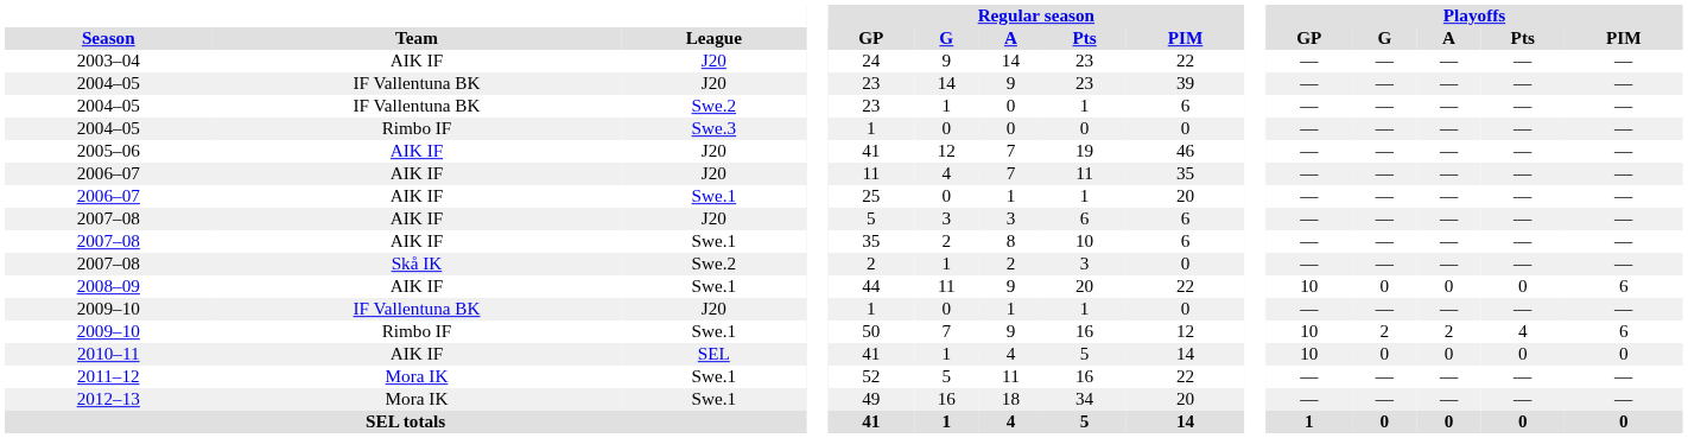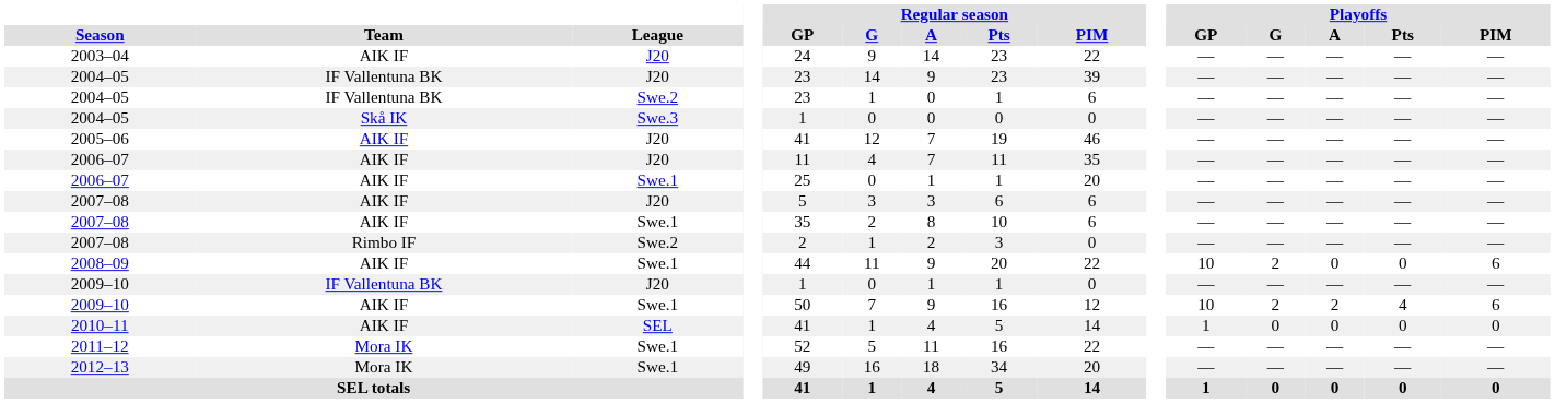 <table border="0" cellpadding="1" cellspacing="0" ID="Table3" style="text-align:center; width:75%">
 <tr bgcolor="#e0e0e0">
 <th colspan="3" bgcolor="#ffffff"> </th>
 <th rowspan="99" bgcolor="#ffffff"> </th>
 <th colspan="5"><a href='#'>Regular season</a></th>
 <th rowspan="99" bgcolor="#ffffff"> </th>
 <th colspan="5"><a href='#'>Playoffs</a></th>
 </tr>
 <tr bgcolor="#e0e0e0">
 <th><a href='#'>Season</a></th>
 <th>Team</th>
 <th>League</th>
 <th>GP</th>
 <th><a href='#'>G</a></th>
 <th><a href='#'>A</a></th>
 <th><a href='#'>Pts</a></th>
 <th><a href='#'>PIM</a></th>
 <th>GP</th>
 <th>G</th>
 <th>A</th>
 <th>Pts</th>
 <th>PIM</th>
 </tr>
 <tr>
 <td>2003–04</td>
 <td>AIK IF</td>
 <td><a href='#'>J20</a></td>
 <td>24</td>
 <td>9</td>
 <td>14</td>
 <td>23</td>
 <td>22</td>
 <td>—</td>
 <td>—</td>
 <td>—</td>
 <td>—</td>
 <td>—</td>
 </tr>
 <tr bgcolor="#f0f0f0">
 <td>2004–05</td>
 <td>IF Vallentuna BK</td>
 <td>J20</td>
 <td>23</td>
 <td>14</td>
 <td>9</td>
 <td>23</td>
 <td>39</td>
 <td>—</td>
 <td>—</td>
 <td>—</td>
 <td>—</td>
 <td>—</td>
 </tr>
 <tr>
 <td>2004–05</td>
 <td>IF Vallentuna BK</td>
 <td><a href='#'>Swe.2</a></td>
 <td>23</td>
 <td>1</td>
 <td>0</td>
 <td>1</td>
 <td>6</td>
 <td>—</td>
 <td>—</td>
 <td>—</td>
 <td>—</td>
 <td>—</td>
 </tr>
 <tr bgcolor="#f0f0f0">
 <td>2004–05</td>
-<td>Rimbo IF</td>
+<td><a href='#'>Skå IK</a></td>
 <td><a href='#'>Swe.3</a></td>
 <td>1</td>
 <td>0</td>
 <td>0</td>
 <td>0</td>
 <td>0</td>
 <td>—</td>
 <td>—</td>
 <td>—</td>
 <td>—</td>
 <td>—</td>
 </tr>
 <tr>
 <td>2005–06</td>
 <td><a href='#'>AIK IF</a></td>
 <td>J20</td>
 <td>41</td>
 <td>12</td>
 <td>7</td>
 <td>19</td>
 <td>46</td>
 <td>—</td>
 <td>—</td>
 <td>—</td>
 <td>—</td>
 <td>—</td>
 </tr>
 <tr bgcolor="#f0f0f0">
 <td>2006–07</td>
 <td>AIK IF</td>
 <td>J20</td>
 <td>11</td>
 <td>4</td>
 <td>7</td>
 <td>11</td>
 <td>35</td>
 <td>—</td>
 <td>—</td>
 <td>—</td>
 <td>—</td>
 <td>—</td>
 </tr>
 <tr>
 <td><a href='#'>2006–07</a></td>
 <td>AIK IF</td>
 <td><a href='#'>Swe.1</a></td>
 <td>25</td>
 <td>0</td>
 <td>1</td>
 <td>1</td>
 <td>20</td>
 <td>—</td>
 <td>—</td>
 <td>—</td>
 <td>—</td>
 <td>—</td>
 </tr>
 <tr bgcolor="#f0f0f0">
 <td>2007–08</td>
 <td>AIK IF</td>
 <td>J20</td>
 <td>5</td>
 <td>3</td>
 <td>3</td>
 <td>6</td>
 <td>6</td>
 <td>—</td>
 <td>—</td>
 <td>—</td>
 <td>—</td>
 <td>—</td>
 </tr>
 <tr>
 <td><a href='#'>2007–08</a></td>
 <td>AIK IF</td>
 <td>Swe.1</td>
 <td>35</td>
 <td>2</td>
 <td>8</td>
 <td>10</td>
 <td>6</td>
 <td>—</td>
 <td>—</td>
 <td>—</td>
 <td>—</td>
 <td>—</td>
 </tr>
 <tr bgcolor="#f0f0f0">
 <td>2007–08</td>
-<td><a href='#'>Skå IK</a></td>
+<td>Rimbo IF</td>
 <td>Swe.2</td>
 <td>2</td>
 <td>1</td>
 <td>2</td>
 <td>3</td>
 <td>0</td>
 <td>—</td>
 <td>—</td>
 <td>—</td>
 <td>—</td>
 <td>—</td>
 </tr>
 <tr>
 <td><a href='#'>2008–09</a></td>
 <td>AIK IF</td>
 <td>Swe.1</td>
 <td>44</td>
 <td>11</td>
 <td>9</td>
 <td>20</td>
 <td>22</td>
 <td>10</td>
-<td>0</td>
+<td>2</td>
 <td>0</td>
 <td>0</td>
 <td>6</td>
 </tr>
 <tr bgcolor="#f0f0f0">
 <td>2009–10</td>
 <td><a href='#'>IF Vallentuna BK</a></td>
 <td>J20</td>
 <td>1</td>
 <td>0</td>
 <td>1</td>
 <td>1</td>
 <td>0</td>
 <td>—</td>
 <td>—</td>
 <td>—</td>
 <td>—</td>
 <td>—</td>
 </tr>
 <tr>
 <td><a href='#'>2009–10</a></td>
-<td>Rimbo IF</td>
+<td>AIK IF</td>
 <td>Swe.1</td>
 <td>50</td>
 <td>7</td>
 <td>9</td>
 <td>16</td>
 <td>12</td>
 <td>10</td>
 <td>2</td>
 <td>2</td>
 <td>4</td>
 <td>6</td>
 </tr>
 <tr bgcolor="#f0f0f0">
 <td><a href='#'>2010–11</a></td>
 <td>AIK IF</td>
 <td><a href='#'>SEL</a></td>
 <td>41</td>
 <td>1</td>
 <td>4</td>
 <td>5</td>
 <td>14</td>
-<td>10</td>
+<td>1</td>
 <td>0</td>
 <td>0</td>
 <td>0</td>
 <td>0</td>
 </tr>
 <tr>
 <td><a href='#'>2011–12</a></td>
 <td><a href='#'>Mora IK</a></td>
 <td>Swe.1</td>
 <td>52</td>
 <td>5</td>
 <td>11</td>
 <td>16</td>
 <td>22</td>
 <td>—</td>
 <td>—</td>
 <td>—</td>
 <td>—</td>
 <td>—</td>
 </tr>
 <tr bgcolor="#f0f0f0">
 <td><a href='#'>2012–13</a></td>
 <td>Mora IK</td>
 <td>Swe.1</td>
 <td>49</td>
 <td>16</td>
 <td>18</td>
 <td>34</td>
 <td>20</td>
 <td>—</td>
 <td>—</td>
 <td>—</td>
 <td>—</td>
 <td>—</td>
 </tr>
 <tr bgcolor="#e0e0e0">
 <th colspan="3">SEL totals</th>
 <th>41</th>
 <th>1</th>
 <th>4</th>
 <th>5</th>
 <th>14</th>
 <th>1</th>
 <th>0</th>
 <th>0</th>
 <th>0</th>
 <th>0</th>
 </tr>
 </table>
